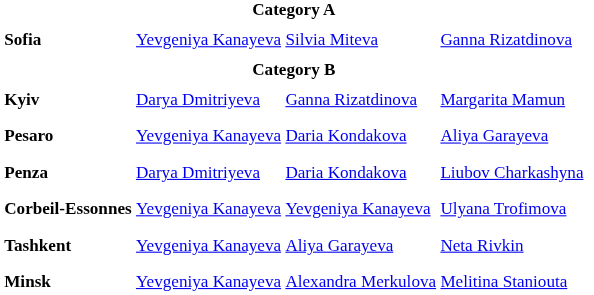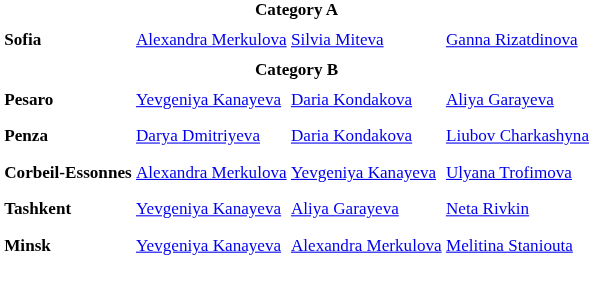 <table>
 <tr>
 <td colspan="4" style="text-align:center;"><strong>Category A</strong></td>
 </tr>
 <tr>
 <th scope=row style="text-align:left">Sofia </th>
-<td style="height:30px;"> <a href='#'>Yevgeniya Kanayeva</a></td>
+<td style="height:30px;"> <a href='#'>Alexandra Merkulova</a></td>
 <td style="height:30px;"> <a href='#'>Silvia Miteva</a></td>
 <td style="height:30px;"> <a href='#'>Ganna Rizatdinova</a></td>
 </tr>
 <tr>
 <td colspan="4" style="text-align:center;"><strong>Category B</strong></td>
-</tr>
-<tr>
-<th scope=row style="text-align:left">Kyiv </th>
-<td style="height:30px;"> <a href='#'>Darya Dmitriyeva</a></td>
-<td style="height:30px;"> <a href='#'>Ganna Rizatdinova</a></td>
-<td style="height:30px;"> <a href='#'>Margarita Mamun</a></td>
 </tr>
 <tr>
 <th scope=row style="text-align:left">Pesaro </th>
 <td style="height:30px;"> <a href='#'>Yevgeniya Kanayeva</a></td>
 <td style="height:30px;"> <a href='#'>Daria Kondakova</a></td>
 <td style="height:30px;"> <a href='#'>Aliya Garayeva</a></td>
 </tr>
 <tr>
 <th scope=row style="text-align:left">Penza </th>
 <td style="height:30px;"> <a href='#'>Darya Dmitriyeva</a></td>
 <td style="height:30px;"> <a href='#'>Daria Kondakova</a></td>
 <td style="height:30px;"> <a href='#'>Liubov Charkashyna</a></td>
 </tr>
 <tr>
 <th scope=row style="text-align:left">Corbeil-Essonnes </th>
-<td style="height:30px;"> <a href='#'>Yevgeniya Kanayeva</a></td>
+<td style="height:30px;"> <a href='#'>Alexandra Merkulova</a></td>
 <td style="height:30px;"> <a href='#'>Yevgeniya Kanayeva</a></td>
 <td style="height:30px;"> <a href='#'>Ulyana Trofimova</a></td>
 </tr>
 <tr>
 <th scope=row style="text-align:left">Tashkent </th>
 <td style="height:30px;"> <a href='#'>Yevgeniya Kanayeva</a></td>
 <td style="height:30px;"> <a href='#'>Aliya Garayeva</a></td>
 <td style="height:30px;"> <a href='#'>Neta Rivkin</a></td>
 </tr>
 <tr>
 <th scope=row style="text-align:left">Minsk </th>
 <td style="height:30px;"> <a href='#'>Yevgeniya Kanayeva</a></td>
 <td style="height:30px;"> <a href='#'>Alexandra Merkulova</a></td>
 <td style="height:30px;"> <a href='#'>Melitina Staniouta</a></td>
 </tr>
 </table>
